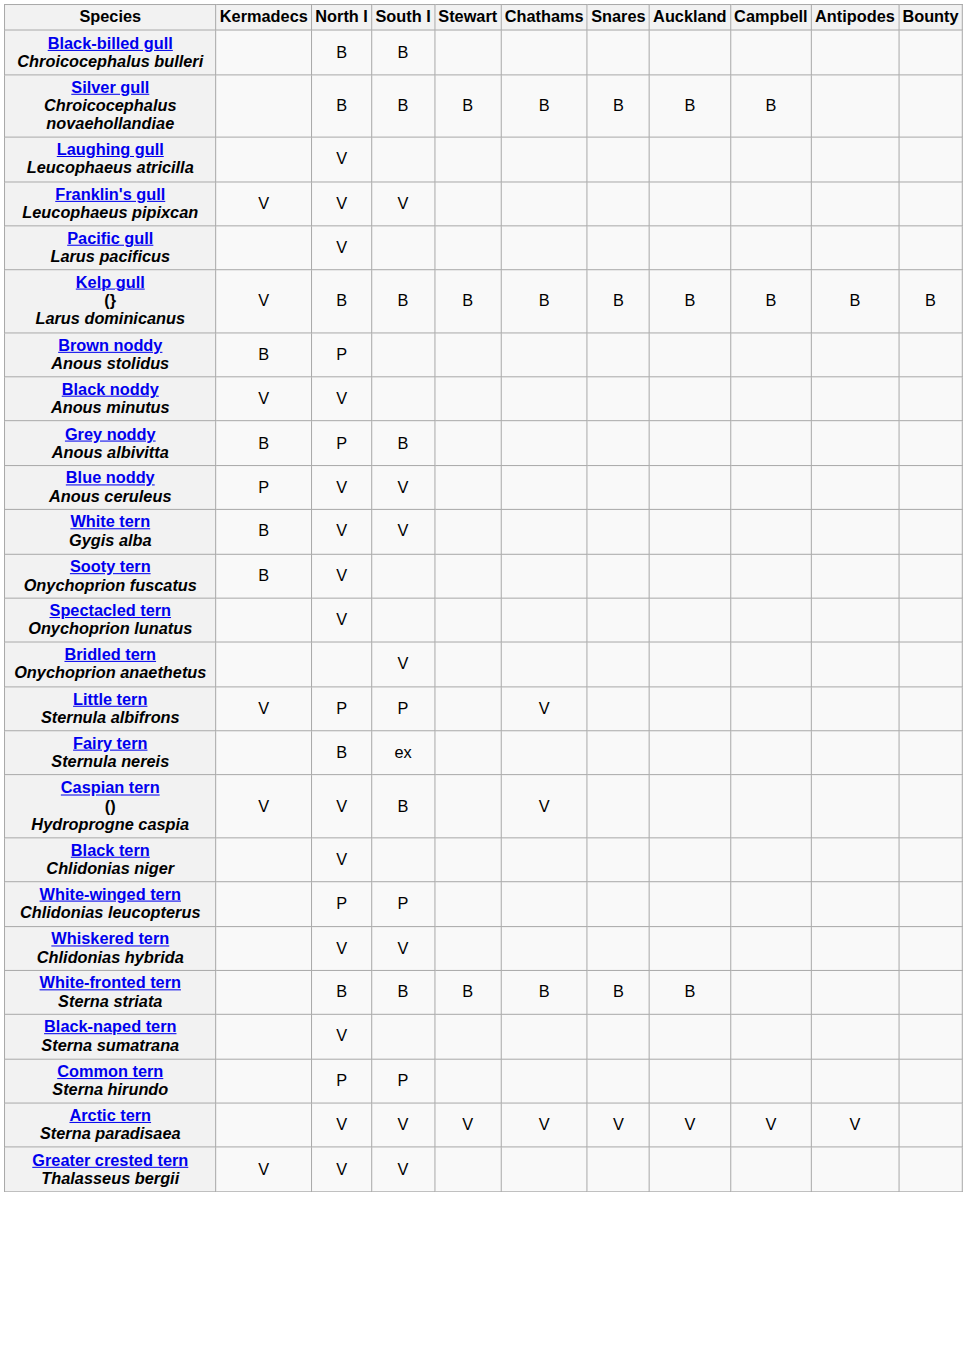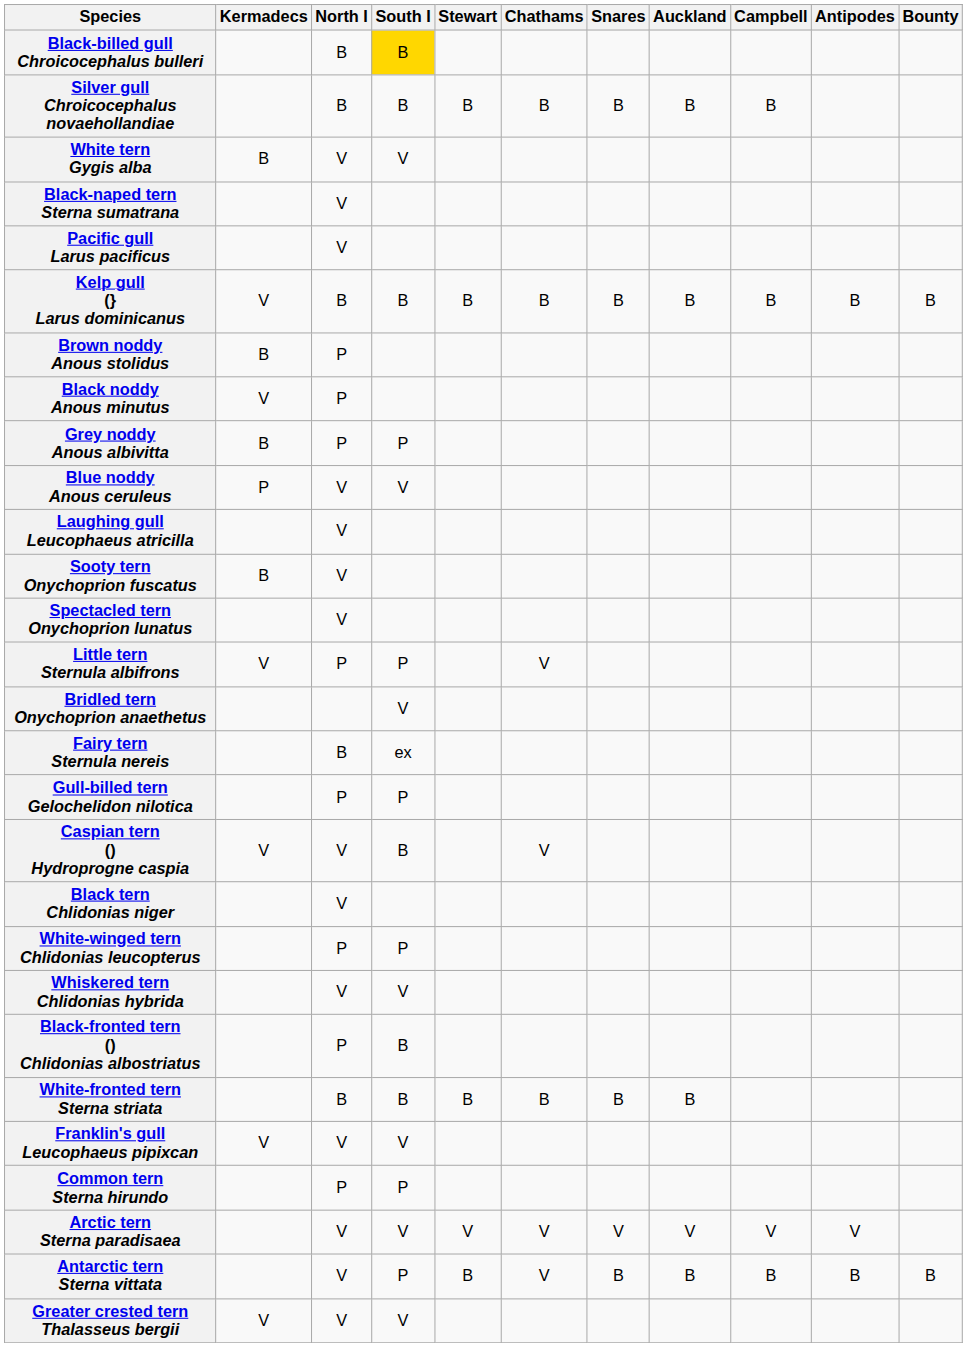 <table class="wikitable" style="text-align:center">
 <tr>
 <th width="200">Species</th>
 <th>Kermadecs</th>
 <th>North I</th>
 <th>South I</th>
 <th>Stewart</th>
 <th>Chathams</th>
 <th>Snares</th>
 <th>Auckland</th>
 <th>Campbell</th>
 <th>Antipodes</th>
 <th>Bounty</th>
 </tr>
 <tr>
 <th><a href='#'>Black-billed gull</a><br><em>Chroicocephalus bulleri</em></th>
 <td></td>
 <td>B</td>
-<td>B</td>
+<td style="background: gold;">B</td>
 <td></td>
 <td></td>
 <td></td>
 <td></td>
 <td></td>
 <td></td>
 <td></td>
 </tr>
 <tr>
 <th><a href='#'>Silver gull</a><br><em>Chroicocephalus novaehollandiae</em></th>
 <td></td>
 <td>B</td>
 <td>B</td>
 <td>B</td>
 <td>B</td>
 <td>B</td>
 <td>B</td>
 <td>B</td>
 <td></td>
 <td></td>
 </tr>
 <tr>
-<th><a href='#'>Laughing gull</a><br><em>Leucophaeus atricilla</em></th>
-<td></td>
+<th><a href='#'>White tern</a><br><em>Gygis alba</em></th>
+<td>B</td>
 <td>V</td>
-<td></td>
+<td>V</td>
 <td></td>
 <td></td>
 <td></td>
 <td></td>
 <td></td>
 <td></td>
 <td></td>
 </tr>
 <tr>
-<th><a href='#'>Franklin's gull</a><br><em>Leucophaeus pipixcan</em></th>
+<th><a href='#'>Black-naped tern</a><br><em>Sterna sumatrana</em></th>
+<td></td>
 <td>V</td>
-<td>V</td>
-<td>V</td>
+<td></td>
 <td></td>
 <td></td>
 <td></td>
 <td></td>
 <td></td>
 <td></td>
 <td></td>
 </tr>
 <tr>
 <th><a href='#'>Pacific gull</a><br><em>Larus pacificus</em></th>
 <td></td>
 <td>V</td>
 <td></td>
 <td></td>
 <td></td>
 <td></td>
 <td></td>
 <td></td>
 <td></td>
 <td></td>
 </tr>
 <tr>
 <th><a href='#'>Kelp gull</a><br>(}<br><em>Larus dominicanus</em></th>
 <td>V</td>
 <td>B</td>
 <td>B</td>
 <td>B</td>
 <td>B</td>
 <td>B</td>
 <td>B</td>
 <td>B</td>
 <td>B</td>
 <td>B</td>
 </tr>
 <tr>
 <th><a href='#'>Brown noddy</a><br><em>Anous stolidus</em></th>
 <td>B</td>
 <td>P</td>
 <td></td>
 <td></td>
 <td></td>
 <td></td>
 <td></td>
 <td></td>
 <td></td>
 <td></td>
 </tr>
 <tr>
 <th><a href='#'>Black noddy</a><br><em>Anous minutus</em></th>
 <td>V</td>
-<td>V</td>
+<td>P</td>
 <td></td>
 <td></td>
 <td></td>
 <td></td>
 <td></td>
 <td></td>
 <td></td>
 <td></td>
 </tr>
 <tr>
 <th><a href='#'>Grey noddy</a><br><em>Anous albivitta</em></th>
 <td>B</td>
 <td>P</td>
-<td>B</td>
+<td>P</td>
 <td></td>
 <td></td>
 <td></td>
 <td></td>
 <td></td>
 <td></td>
 <td></td>
 </tr>
 <tr>
 <th><a href='#'>Blue noddy</a><br><em>Anous ceruleus</em></th>
 <td>P</td>
 <td>V</td>
 <td>V</td>
 <td></td>
 <td></td>
 <td></td>
 <td></td>
 <td></td>
 <td></td>
 <td></td>
 </tr>
 <tr>
-<th><a href='#'>White tern</a><br><em>Gygis alba</em></th>
-<td>B</td>
+<th><a href='#'>Laughing gull</a><br><em>Leucophaeus atricilla</em></th>
+<td></td>
 <td>V</td>
-<td>V</td>
+<td></td>
 <td></td>
 <td></td>
 <td></td>
 <td></td>
 <td></td>
 <td></td>
 <td></td>
 </tr>
 <tr>
 <th><a href='#'>Sooty tern</a><br><em>Onychoprion fuscatus</em></th>
 <td>B</td>
 <td>V</td>
 <td></td>
 <td></td>
 <td></td>
 <td></td>
 <td></td>
 <td></td>
 <td></td>
 <td></td>
 </tr>
 <tr>
 <th><a href='#'>Spectacled tern</a><br><em>Onychoprion lunatus</em></th>
 <td></td>
 <td>V</td>
 <td></td>
 <td></td>
 <td></td>
 <td></td>
 <td></td>
 <td></td>
 <td></td>
 <td></td>
 </tr>
 <tr>
+<th><a href='#'>Little tern</a><br><em>Sternula albifrons</em></th>
+<td>V</td>
+<td>P</td>
+<td>P</td>
+<td></td>
+<td>V</td>
+<td></td>
+<td></td>
+<td></td>
+<td></td>
+<td></td>
+</tr>
+<tr>
 <th><a href='#'>Bridled tern</a><br><em>Onychoprion anaethetus</em></th>
 <td></td>
 <td></td>
 <td>V</td>
 <td></td>
 <td></td>
 <td></td>
 <td></td>
 <td></td>
 <td></td>
 <td></td>
 </tr>
 <tr>
-<th><a href='#'>Little tern</a><br><em>Sternula albifrons</em></th>
-<td>V</td>
-<td>P</td>
-<td>P</td>
+<th><a href='#'>Fairy tern</a><br><em>Sternula nereis</em></th>
 <td></td>
-<td>V</td>
+<td>B</td>
+<td>ex</td>
+<td></td>
+<td></td>
 <td></td>
 <td></td>
 <td></td>
 <td></td>
 <td></td>
 </tr>
 <tr>
-<th><a href='#'>Fairy tern</a><br><em>Sternula nereis</em></th>
+<th><a href='#'>Gull-billed tern</a><br><em>Gelochelidon nilotica</em></th>
 <td></td>
-<td>B</td>
-<td>ex</td>
+<td>P</td>
+<td>P</td>
 <td></td>
 <td></td>
 <td></td>
 <td></td>
 <td></td>
 <td></td>
 <td></td>
 </tr>
 <tr>
 <th><a href='#'>Caspian tern</a><br>()<br><em>Hydroprogne caspia</em></th>
 <td>V</td>
 <td>V</td>
 <td>B</td>
 <td></td>
 <td>V</td>
 <td></td>
 <td></td>
 <td></td>
 <td></td>
 <td></td>
 </tr>
 <tr>
 <th><a href='#'>Black tern</a><br><em>Chlidonias niger</em></th>
 <td></td>
 <td>V</td>
 <td></td>
 <td></td>
 <td></td>
 <td></td>
 <td></td>
 <td></td>
 <td></td>
 <td></td>
 </tr>
 <tr>
 <th><a href='#'>White-winged tern</a><br><em>Chlidonias leucopterus</em></th>
 <td></td>
 <td>P</td>
 <td>P</td>
 <td></td>
 <td></td>
 <td></td>
 <td></td>
 <td></td>
 <td></td>
 <td></td>
 </tr>
 <tr>
 <th><a href='#'>Whiskered tern</a><br><em>Chlidonias hybrida</em></th>
 <td></td>
 <td>V</td>
 <td>V</td>
 <td></td>
 <td></td>
 <td></td>
 <td></td>
 <td></td>
 <td></td>
 <td></td>
 </tr>
 <tr>
+<th><a href='#'>Black-fronted tern</a><br>()<br><em>Chlidonias albostriatus</em></th>
+<td></td>
+<td>P</td>
+<td>B</td>
+<td></td>
+<td></td>
+<td></td>
+<td></td>
+<td></td>
+<td></td>
+<td></td>
+</tr>
+<tr>
 <th><a href='#'>White-fronted tern</a><br><em>Sterna striata</em></th>
 <td></td>
 <td>B</td>
 <td>B</td>
 <td>B</td>
 <td>B</td>
 <td>B</td>
 <td>B</td>
 <td></td>
 <td></td>
 <td></td>
 </tr>
 <tr>
-<th><a href='#'>Black-naped tern</a><br><em>Sterna sumatrana</em></th>
-<td></td>
+<th><a href='#'>Franklin's gull</a><br><em>Leucophaeus pipixcan</em></th>
 <td>V</td>
-<td></td>
+<td>V</td>
+<td>V</td>
 <td></td>
 <td></td>
 <td></td>
 <td></td>
 <td></td>
 <td></td>
 <td></td>
 </tr>
 <tr>
 <th><a href='#'>Common tern</a><br><em>Sterna hirundo</em></th>
 <td></td>
 <td>P</td>
 <td>P</td>
 <td></td>
 <td></td>
 <td></td>
 <td></td>
 <td></td>
 <td></td>
 <td></td>
 </tr>
 <tr>
 <th><a href='#'>Arctic tern</a><br><em>Sterna paradisaea</em></th>
 <td></td>
 <td>V</td>
 <td>V</td>
 <td>V</td>
 <td>V</td>
 <td>V</td>
 <td>V</td>
 <td>V</td>
 <td>V</td>
 <td></td>
 </tr>
 <tr>
+<th><a href='#'>Antarctic tern</a><br><em>Sterna vittata</em></th>
+<td></td>
+<td>V</td>
+<td>P</td>
+<td>B</td>
+<td>V</td>
+<td>B</td>
+<td>B</td>
+<td>B</td>
+<td>B</td>
+<td>B</td>
+</tr>
+<tr>
 <th><a href='#'>Greater crested tern</a><br><em>Thalasseus bergii</em></th>
 <td>V</td>
 <td>V</td>
 <td>V</td>
 <td></td>
 <td></td>
 <td></td>
 <td></td>
 <td></td>
 <td></td>
 <td></td>
 </tr>
 </table>
